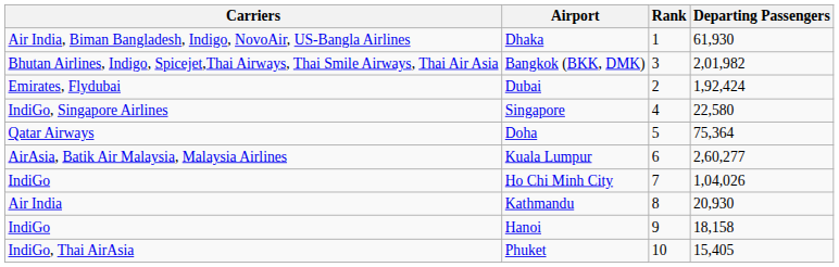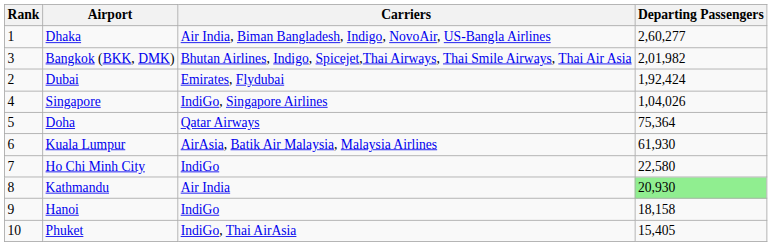 <table class="wikitable">
 <tr>
+<th>Rank</th>
+<th>Airport</th>
 <th>Carriers</th>
-<th>Airport</th>
-<th>Rank</th>
 <th>Departing Passengers</th>
 </tr>
 <tr>
+<td>1</td>
+<td><a href='#'>Dhaka</a></td>
 <td><a href='#'>Air India</a>, <a href='#'>Biman Bangladesh</a>, <a href='#'>Indigo</a>, <a href='#'>NovoAir</a>, <a href='#'>US-Bangla Airlines</a></td>
-<td><a href='#'>Dhaka</a></td>
-<td>1</td>
+<td>2,60,277</td>
+</tr>
+<tr>
+<td>3</td>
+<td><a href='#'>Bangkok</a> (<a href='#'>BKK</a>, <a href='#'>DMK</a>)</td>
+<td><a href='#'>Bhutan Airlines</a>, <a href='#'>Indigo</a>, <a href='#'>Spicejet</a>,<a href='#'>Thai Airways</a>, <a href='#'>Thai Smile Airways</a>, <a href='#'>Thai Air Asia</a></td>
+<td>2,01,982</td>
+</tr>
+<tr>
+<td>2</td>
+<td><a href='#'>Dubai</a></td>
+<td><a href='#'>Emirates</a>, <a href='#'>Flydubai</a></td>
+<td>1,92,424</td>
+</tr>
+<tr>
+<td>4</td>
+<td><a href='#'>Singapore</a></td>
+<td><a href='#'>IndiGo</a>, <a href='#'>Singapore Airlines</a></td>
+<td>1,04,026</td>
+</tr>
+<tr>
+<td>5</td>
+<td><a href='#'>Doha</a></td>
+<td><a href='#'>Qatar Airways</a></td>
+<td>75,364</td>
+</tr>
+<tr>
+<td>6</td>
+<td><a href='#'>Kuala Lumpur</a></td>
+<td><a href='#'>AirAsia</a>, <a href='#'>Batik Air Malaysia</a>, <a href='#'>Malaysia Airlines</a></td>
 <td>61,930</td>
 </tr>
 <tr>
-<td><a href='#'>Bhutan Airlines</a>, <a href='#'>Indigo</a>, <a href='#'>Spicejet</a>,<a href='#'>Thai Airways</a>, <a href='#'>Thai Smile Airways</a>, <a href='#'>Thai Air Asia</a></td>
-<td><a href='#'>Bangkok</a> (<a href='#'>BKK</a>, <a href='#'>DMK</a>)</td>
-<td>3</td>
-<td>2,01,982</td>
-</tr>
-<tr>
-<td><a href='#'>Emirates</a>, <a href='#'>Flydubai</a></td>
-<td><a href='#'>Dubai</a></td>
-<td>2</td>
-<td>1,92,424</td>
-</tr>
-<tr>
-<td><a href='#'>IndiGo</a>, <a href='#'>Singapore Airlines</a></td>
-<td><a href='#'>Singapore</a></td>
-<td>4</td>
+<td>7</td>
+<td><a href='#'>Ho Chi Minh City</a></td>
+<td><a href='#'>IndiGo</a></td>
 <td>22,580</td>
 </tr>
 <tr>
-<td><a href='#'>Qatar Airways</a></td>
-<td><a href='#'>Doha</a></td>
-<td>5</td>
-<td>75,364</td>
+<td>8</td>
+<td><a href='#'>Kathmandu</a></td>
+<td><a href='#'>Air India</a></td>
+<td style="background: lightgreen;">20,930</td>
 </tr>
 <tr>
-<td><a href='#'>AirAsia</a>, <a href='#'>Batik Air Malaysia</a>, <a href='#'>Malaysia Airlines</a></td>
-<td><a href='#'>Kuala Lumpur</a></td>
-<td>6</td>
-<td>2,60,277</td>
-</tr>
-<tr>
+<td>9</td>
+<td><a href='#'>Hanoi</a></td>
 <td><a href='#'>IndiGo</a></td>
-<td><a href='#'>Ho Chi Minh City</a></td>
-<td>7</td>
-<td>1,04,026</td>
-</tr>
-<tr>
-<td><a href='#'>Air India</a></td>
-<td><a href='#'>Kathmandu</a></td>
-<td>8</td>
-<td>20,930</td>
-</tr>
-<tr>
-<td><a href='#'>IndiGo</a></td>
-<td><a href='#'>Hanoi</a></td>
-<td>9</td>
 <td>18,158</td>
 </tr>
 <tr>
+<td>10</td>
+<td><a href='#'>Phuket</a></td>
 <td><a href='#'>IndiGo</a>, <a href='#'>Thai AirAsia</a></td>
-<td><a href='#'>Phuket</a></td>
-<td>10</td>
 <td>15,405</td>
 </tr>
 </table>
